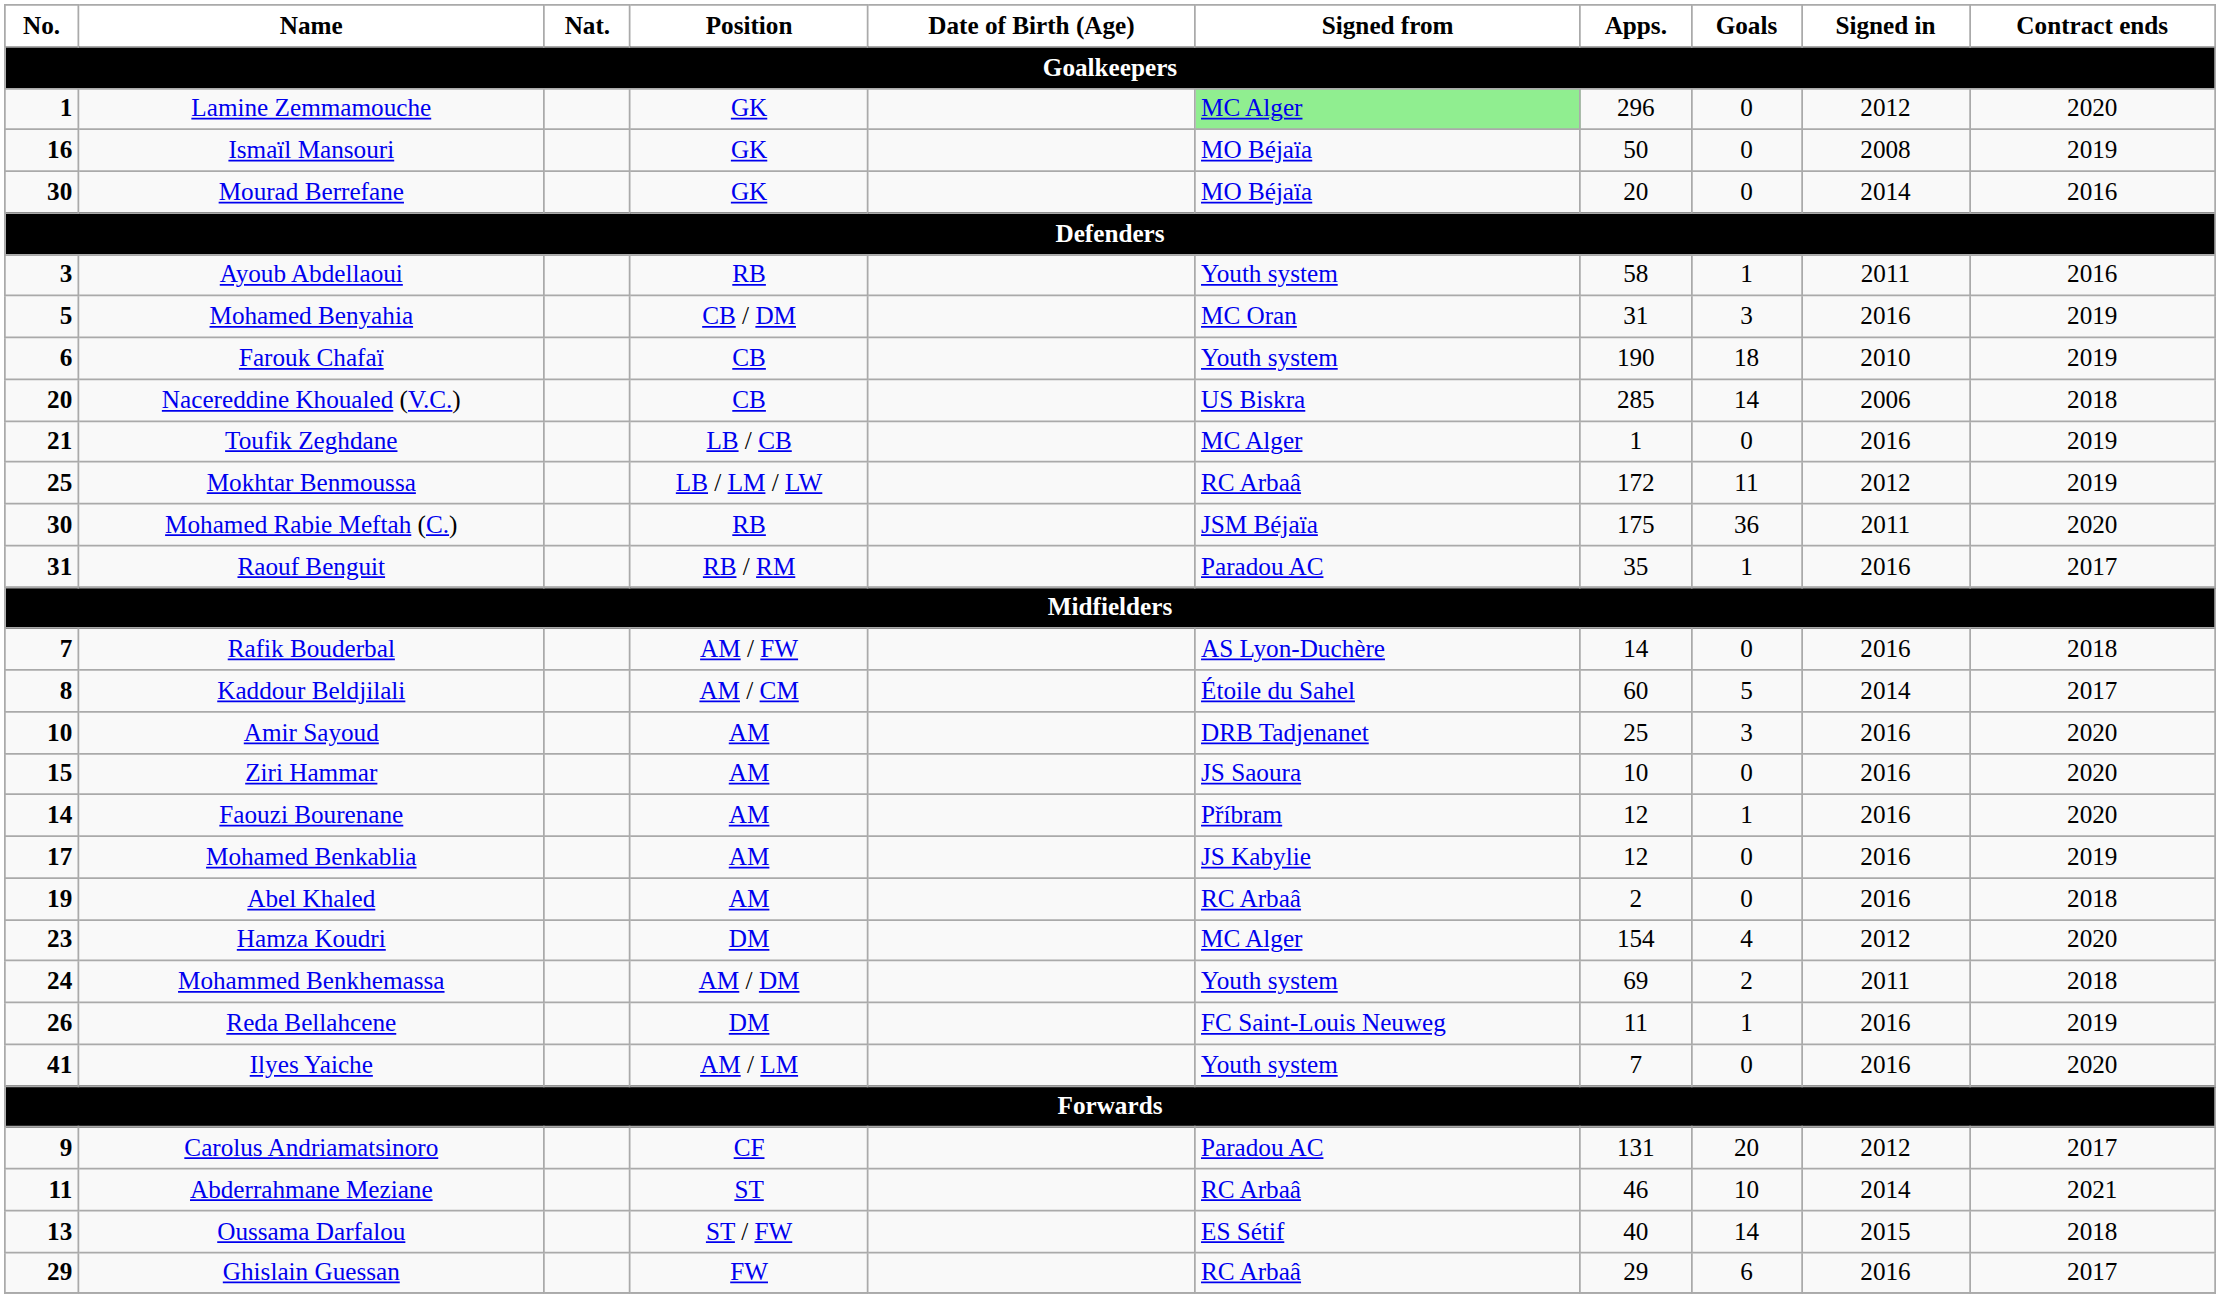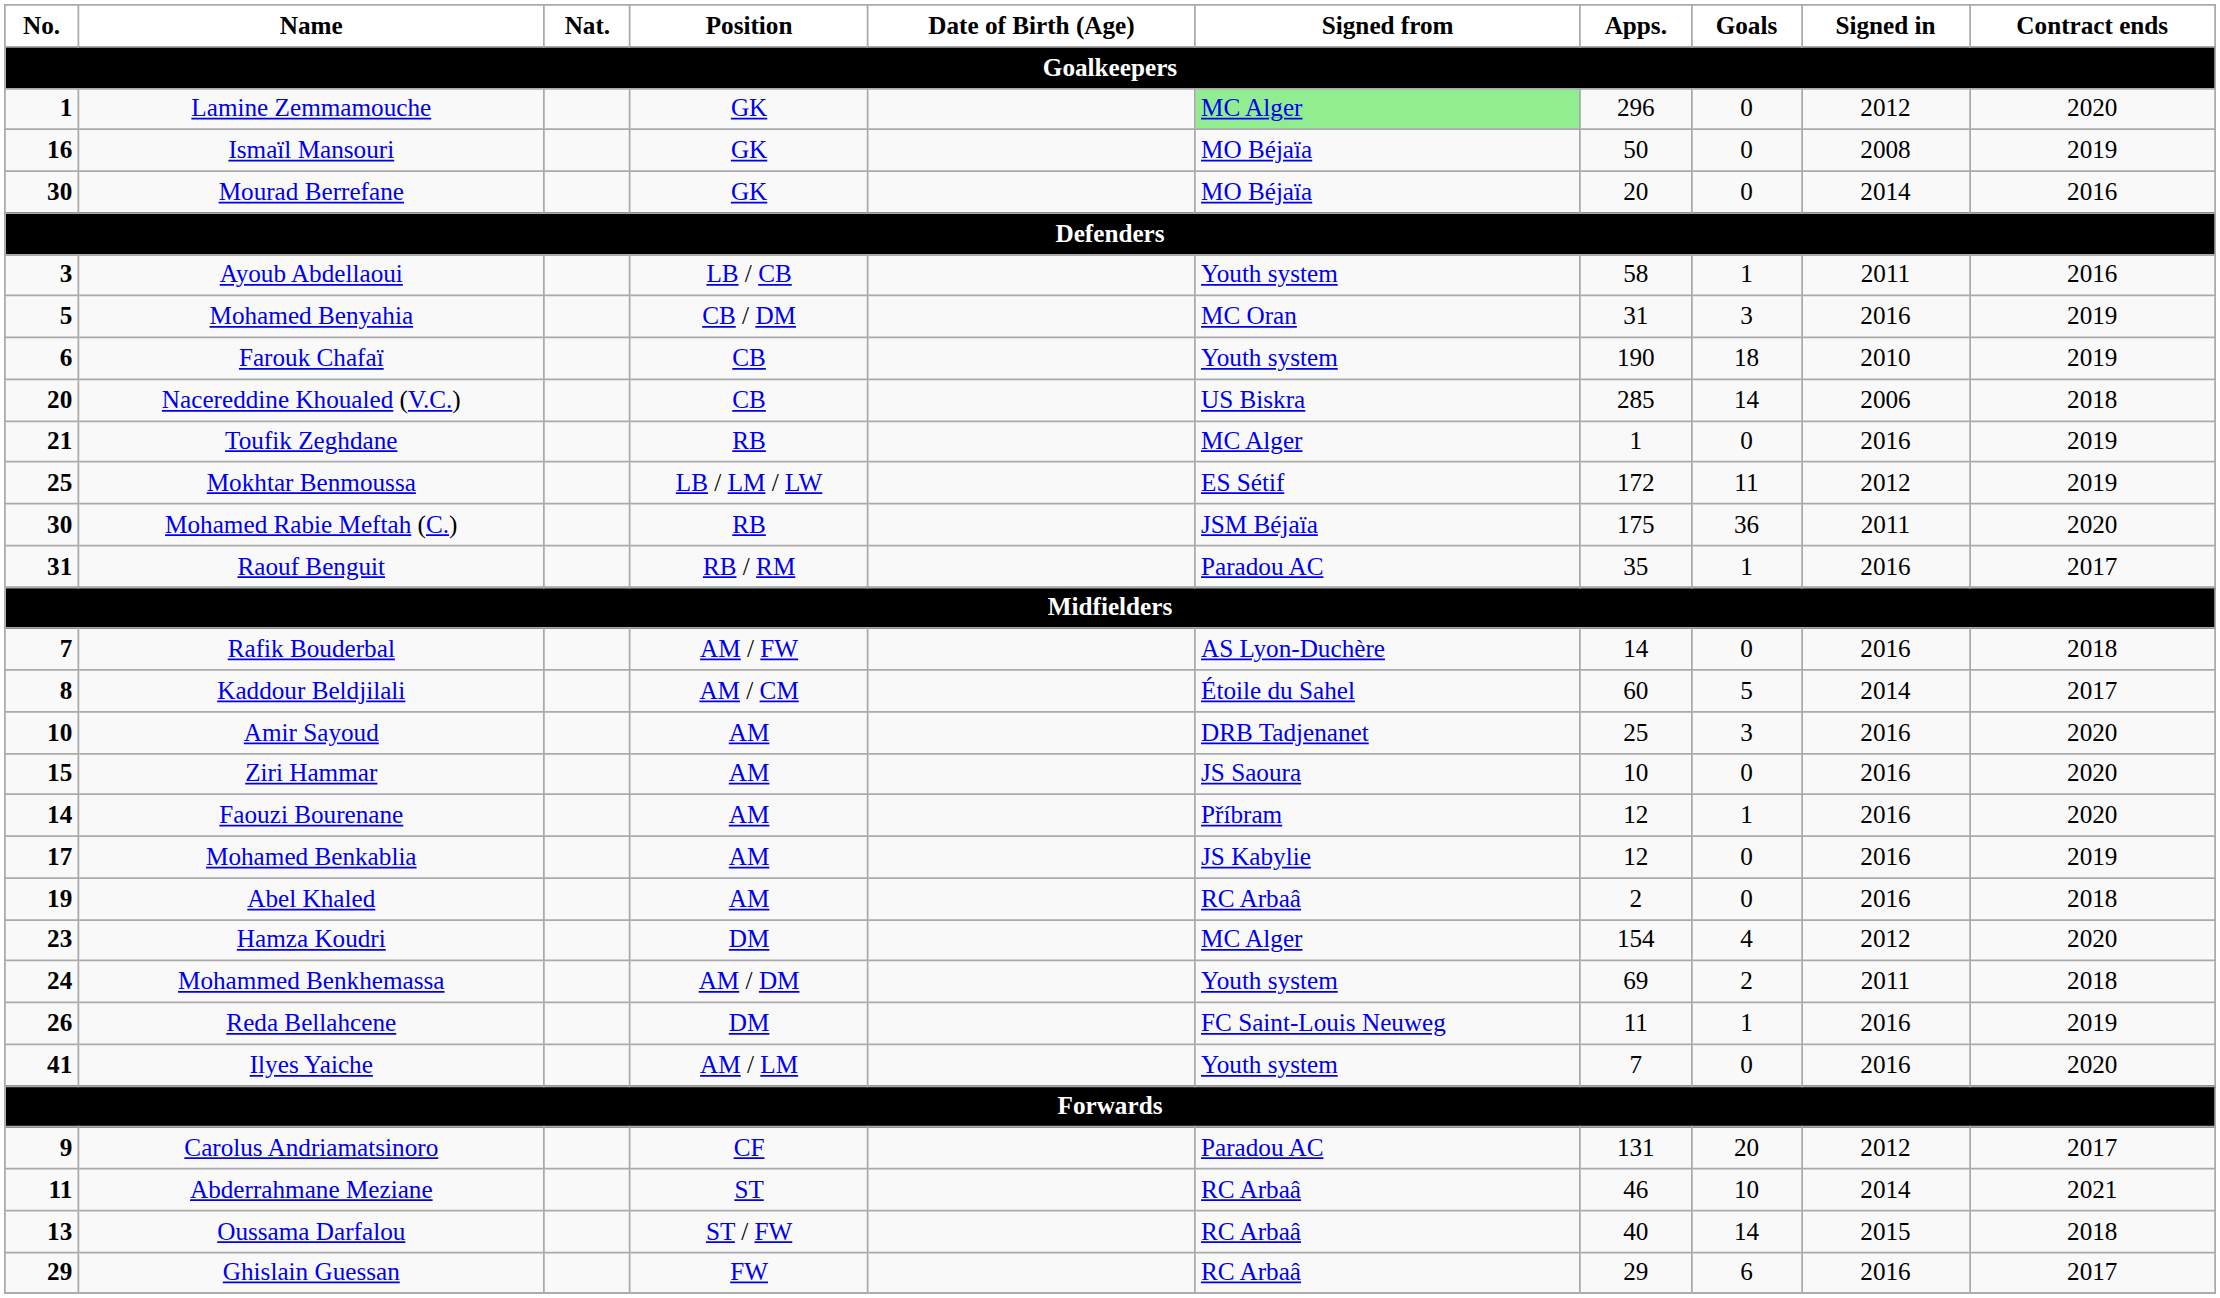 <table class="wikitable" style="text-align:center; font-size:90%; width:100%">
 <tr>
 <th style="background:white; color:black; text-align:center;">No.</th>
 <th style="background:white; color:black; text-align:center;">Name</th>
 <th style="background:white; color:black; text-align:center;">Nat.</th>
 <th style="background:white; color:black; text-align:center;">Position</th>
 <th style="background:white; color:black; text-align:center;">Date of Birth (Age)</th>
 <th style="background:white; color:black; text-align:center;">Signed from</th>
 <th style="background:white; color:black; text-align:center;">Apps.</th>
 <th style="background:white; color:black; text-align:center;">Goals</th>
 <th style="background:white; color:black; text-align:center;">Signed in</th>
 <th style="background:white; color:black; text-align:center;">Contract ends</th>
 </tr>
 <tr>
 <th colspan="12" style="background:#000000; color:white; text-align:center">Goalkeepers</th>
 </tr>
 <tr>
 <td style="text-align:right"><strong>1</strong></td>
 <td><a href='#'>Lamine Zemmamouche</a></td>
 <td></td>
 <td><a href='#'>GK</a></td>
 <td></td>
 <td style="background: lightgreen; text-align:left"> <a href='#'>MC Alger</a></td>
 <td>296</td>
 <td>0</td>
 <td>2012</td>
 <td>2020</td>
 </tr>
 <tr>
 <td style="text-align:right"><strong>16</strong></td>
 <td><a href='#'>Ismaïl Mansouri</a></td>
 <td></td>
 <td><a href='#'>GK</a></td>
 <td></td>
 <td style="text-align:left"> <a href='#'>MO Béjaïa</a></td>
 <td>50</td>
 <td>0</td>
 <td>2008</td>
 <td>2019</td>
 </tr>
 <tr>
 <td style="text-align:right"><strong>30</strong></td>
 <td><a href='#'>Mourad Berrefane</a></td>
 <td></td>
 <td><a href='#'>GK</a></td>
 <td></td>
 <td style="text-align:left"> <a href='#'>MO Béjaïa</a></td>
 <td>20</td>
 <td>0</td>
 <td>2014</td>
 <td>2016</td>
 </tr>
 <tr>
 <th colspan="12" style="background:#000000; color:white; text-align:center">Defenders</th>
 </tr>
 <tr>
 <td style="text-align:right"><strong>3</strong></td>
 <td><a href='#'>Ayoub Abdellaoui</a></td>
 <td></td>
-<td><a href='#'>RB</a></td>
+<td><a href='#'>LB</a> / <a href='#'>CB</a></td>
 <td></td>
 <td style="text-align:left"> <a href='#'>Youth system</a></td>
 <td>58</td>
 <td>1</td>
 <td>2011</td>
 <td>2016</td>
 </tr>
 <tr>
 <td style="text-align:right"><strong>5</strong></td>
 <td><a href='#'>Mohamed Benyahia</a></td>
 <td></td>
 <td><a href='#'>CB</a> / <a href='#'>DM</a></td>
 <td></td>
 <td style="text-align:left"> <a href='#'>MC Oran</a></td>
 <td>31</td>
 <td>3</td>
 <td>2016</td>
 <td>2019</td>
 </tr>
 <tr>
 <td style="text-align:right"><strong>6</strong></td>
 <td><a href='#'>Farouk Chafaï</a></td>
 <td></td>
 <td><a href='#'>CB</a></td>
 <td></td>
 <td style="text-align:left"> <a href='#'>Youth system</a></td>
 <td>190</td>
 <td>18</td>
 <td>2010</td>
 <td>2019</td>
 </tr>
 <tr>
 <td style="text-align:right"><strong>20</strong></td>
 <td><a href='#'>Nacereddine Khoualed</a> (<a href='#'>V.C.</a>)</td>
 <td></td>
 <td><a href='#'>CB</a></td>
 <td></td>
 <td style="text-align:left"> <a href='#'>US Biskra</a></td>
 <td>285</td>
 <td>14</td>
 <td>2006</td>
 <td>2018</td>
 </tr>
 <tr>
 <td style="text-align:right"><strong>21</strong></td>
 <td><a href='#'>Toufik Zeghdane</a></td>
 <td></td>
-<td><a href='#'>LB</a> / <a href='#'>CB</a></td>
+<td><a href='#'>RB</a></td>
 <td></td>
 <td style="text-align:left"> <a href='#'>MC Alger</a></td>
 <td>1</td>
 <td>0</td>
 <td>2016</td>
 <td>2019</td>
 </tr>
 <tr>
 <td style="text-align:right"><strong>25</strong></td>
 <td><a href='#'>Mokhtar Benmoussa</a></td>
 <td></td>
 <td><a href='#'>LB</a> / <a href='#'>LM</a> / <a href='#'>LW</a></td>
 <td></td>
-<td style="text-align:left"> <a href='#'>RC Arbaâ</a></td>
+<td style="text-align:left"> <a href='#'>ES Sétif</a></td>
 <td>172</td>
 <td>11</td>
 <td>2012</td>
 <td>2019</td>
 </tr>
 <tr>
 <td style="text-align:right"><strong>30</strong></td>
 <td><a href='#'>Mohamed Rabie Meftah</a> (<a href='#'>C.</a>)</td>
 <td></td>
 <td><a href='#'>RB</a></td>
 <td></td>
 <td style="text-align:left"> <a href='#'>JSM Béjaïa</a></td>
 <td>175</td>
 <td>36</td>
 <td>2011</td>
 <td>2020</td>
 </tr>
 <tr>
 <td style="text-align:right"><strong>31</strong></td>
 <td><a href='#'>Raouf Benguit</a></td>
 <td></td>
 <td><a href='#'>RB</a> / <a href='#'>RM</a></td>
 <td></td>
 <td style="text-align:left"> <a href='#'>Paradou AC</a></td>
 <td>35</td>
 <td>1</td>
 <td>2016</td>
 <td>2017</td>
 </tr>
 <tr>
 <th colspan="12" style="background:#000000; color:white; text-align:center">Midfielders</th>
 </tr>
 <tr>
 <td style="text-align:right"><strong>7</strong></td>
 <td><a href='#'>Rafik Bouderbal</a></td>
 <td></td>
 <td><a href='#'>AM</a> / <a href='#'>FW</a></td>
 <td></td>
 <td style="text-align:left"> <a href='#'>AS Lyon-Duchère</a></td>
 <td>14</td>
 <td>0</td>
 <td>2016</td>
 <td>2018</td>
 </tr>
 <tr>
 <td style="text-align:right"><strong>8</strong></td>
 <td><a href='#'>Kaddour Beldjilali</a></td>
 <td></td>
 <td><a href='#'>AM</a> / <a href='#'>CM</a></td>
 <td></td>
 <td style="text-align:left"> <a href='#'>Étoile du Sahel</a></td>
 <td>60</td>
 <td>5</td>
 <td>2014</td>
 <td>2017</td>
 </tr>
 <tr>
 <td style="text-align:right"><strong>10</strong></td>
 <td><a href='#'>Amir Sayoud</a></td>
 <td></td>
 <td><a href='#'>AM</a></td>
 <td></td>
 <td style="text-align:left"> <a href='#'>DRB Tadjenanet</a></td>
 <td>25</td>
 <td>3</td>
 <td>2016</td>
 <td>2020</td>
 </tr>
 <tr>
 <td style="text-align:right"><strong>15</strong></td>
 <td><a href='#'>Ziri Hammar</a></td>
 <td></td>
 <td><a href='#'>AM</a></td>
 <td></td>
 <td style="text-align:left"> <a href='#'>JS Saoura</a></td>
 <td>10</td>
 <td>0</td>
 <td>2016</td>
 <td>2020</td>
 </tr>
 <tr>
 <td style="text-align:right"><strong>14</strong></td>
 <td><a href='#'>Faouzi Bourenane</a></td>
 <td></td>
 <td><a href='#'>AM</a></td>
 <td></td>
 <td style="text-align:left"> <a href='#'>Příbram</a></td>
 <td>12</td>
 <td>1</td>
 <td>2016</td>
 <td>2020</td>
 </tr>
 <tr>
 <td style="text-align:right"><strong>17</strong></td>
 <td><a href='#'>Mohamed Benkablia</a></td>
 <td></td>
 <td><a href='#'>AM</a></td>
 <td></td>
 <td style="text-align:left"> <a href='#'>JS Kabylie</a></td>
 <td>12</td>
 <td>0</td>
 <td>2016</td>
 <td>2019</td>
 </tr>
 <tr>
 <td style="text-align:right"><strong>19</strong></td>
 <td><a href='#'>Abel Khaled</a></td>
 <td></td>
 <td><a href='#'>AM</a></td>
 <td></td>
 <td style="text-align:left"> <a href='#'>RC Arbaâ</a></td>
 <td>2</td>
 <td>0</td>
 <td>2016</td>
 <td>2018</td>
 </tr>
 <tr>
 <td style="text-align:right"><strong>23</strong></td>
 <td><a href='#'>Hamza Koudri</a></td>
 <td></td>
 <td><a href='#'>DM</a></td>
 <td></td>
 <td style="text-align:left"> <a href='#'>MC Alger</a></td>
 <td>154</td>
 <td>4</td>
 <td>2012</td>
 <td>2020</td>
 </tr>
 <tr>
 <td style="text-align:right"><strong>24</strong></td>
 <td><a href='#'>Mohammed Benkhemassa</a></td>
 <td></td>
 <td><a href='#'>AM</a> / <a href='#'>DM</a></td>
 <td></td>
 <td style="text-align:left"> <a href='#'>Youth system</a></td>
 <td>69</td>
 <td>2</td>
 <td>2011</td>
 <td>2018</td>
 </tr>
 <tr>
 <td style="text-align:right"><strong>26</strong></td>
 <td><a href='#'>Reda Bellahcene</a></td>
 <td></td>
 <td><a href='#'>DM</a></td>
 <td></td>
 <td style="text-align:left"> <a href='#'>FC Saint-Louis Neuweg</a></td>
 <td>11</td>
 <td>1</td>
 <td>2016</td>
 <td>2019</td>
 </tr>
 <tr>
 <td style="text-align:right"><strong>41</strong></td>
 <td><a href='#'>Ilyes Yaiche</a></td>
 <td></td>
 <td><a href='#'>AM</a> / <a href='#'>LM</a></td>
 <td></td>
 <td style="text-align:left"> <a href='#'>Youth system</a></td>
 <td>7</td>
 <td>0</td>
 <td>2016</td>
 <td>2020</td>
 </tr>
 <tr>
 <th colspan="12" style="background:#000000; color:white; text-align:center">Forwards</th>
 </tr>
 <tr>
 <td style="text-align:right"><strong>9</strong></td>
 <td><a href='#'>Carolus Andriamatsinoro</a></td>
 <td></td>
 <td><a href='#'>CF</a></td>
 <td></td>
 <td style="text-align:left"> <a href='#'>Paradou AC</a></td>
 <td>131</td>
 <td>20</td>
 <td>2012</td>
 <td>2017</td>
 </tr>
 <tr>
 <td style="text-align:right"><strong>11</strong></td>
 <td><a href='#'>Abderrahmane Meziane</a></td>
 <td></td>
 <td><a href='#'>ST</a></td>
 <td></td>
 <td style="text-align:left"> <a href='#'>RC Arbaâ</a></td>
 <td>46</td>
 <td>10</td>
 <td>2014</td>
 <td>2021</td>
 </tr>
 <tr>
 <td style="text-align:right"><strong>13</strong></td>
 <td><a href='#'>Oussama Darfalou</a></td>
 <td></td>
 <td><a href='#'>ST</a> / <a href='#'>FW</a></td>
 <td></td>
-<td style="text-align:left"> <a href='#'>ES Sétif</a></td>
+<td style="text-align:left"> <a href='#'>RC Arbaâ</a></td>
 <td>40</td>
 <td>14</td>
 <td>2015</td>
 <td>2018</td>
 </tr>
 <tr>
 <td style="text-align:right"><strong>29</strong></td>
 <td><a href='#'>Ghislain Guessan</a></td>
 <td></td>
 <td><a href='#'>FW</a></td>
 <td></td>
 <td style="text-align:left"> <a href='#'>RC Arbaâ</a></td>
 <td>29</td>
 <td>6</td>
 <td>2016</td>
 <td>2017</td>
 </tr>
 <tr>
 </tr>
 </table>
